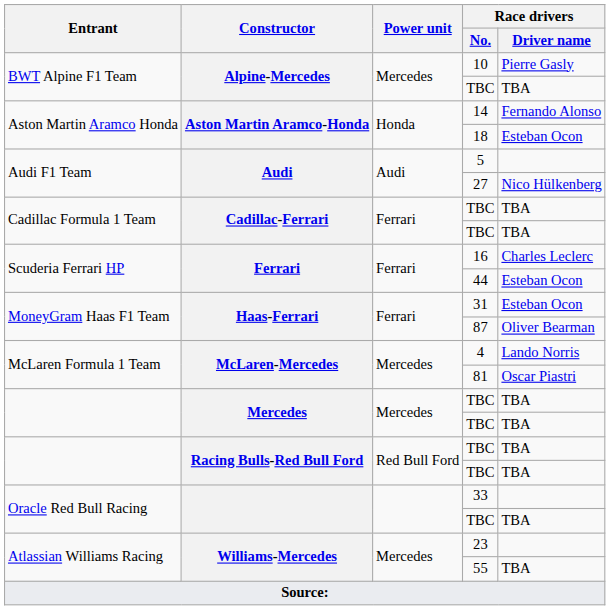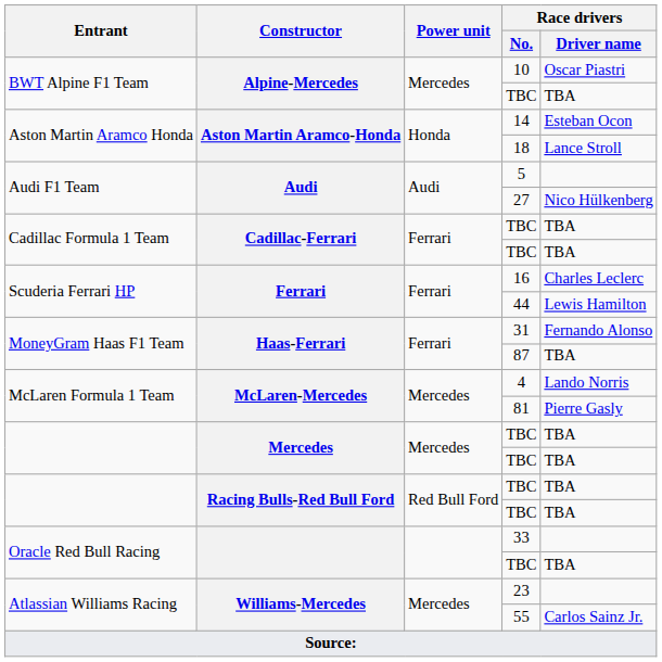 <table class="wikitable sortable" style="font-size:85%">
 <tr>
 <th scope="col" rowspan="2">Entrant</th>
 <th scope="col" rowspan="2"><a href='#'>Constructor</a></th>
 <th scope="col" rowspan="2" nowrap><a href='#'>Power unit</a></th>
 <th colspan="2" scope="col" class="unsortable">Race drivers</th>
 </tr>
 <tr>
 <th scope="col" class="unsortable"><a href='#'>No.</a></th>
 <th scope="col" class="unsortable"><a href='#'>Driver name</a></th>
 </tr>
 <tr>
 <td rowspan="2" data-sort-value="Alpine"><a href='#'>BWT</a> Alpine F1 Team</td>
 <th rowspan="2"><a href='#'>Alpine</a>-<a href='#'>Mercedes</a></th>
 <td rowspan="2">Mercedes</td>
 <td style="text-align:center">10</td>
-<td><a href='#'>Pierre Gasly</a></td>
+<td><a href='#'>Oscar Piastri</a></td>
 </tr>
 <tr>
 <td style="text-align:center">TBC</td>
 <td> TBA</td>
 </tr>
 <tr>
 <td rowspan="2" data-sort-value="Aston Martin">Aston Martin <a href='#'>Aramco</a> Honda</td>
 <th rowspan="2"><a href='#'>Aston Martin Aramco</a>-<a href='#'>Honda</a></th>
 <td rowspan="2">Honda</td>
 <td style="text-align:center">14</td>
-<td><a href='#'>Fernando Alonso</a></td>
+<td><a href='#'>Esteban Ocon</a></td>
 </tr>
 <tr>
 <td style="text-align:center">18</td>
-<td><a href='#'>Esteban Ocon</a></td>
+<td><a href='#'>Lance Stroll</a></td>
 </tr>
 <tr>
 <td rowspan="2" data-sort-value="Audi">Audi F1 Team</td>
 <th rowspan="2"><a href='#'>Audi</a></th>
 <td rowspan="2">Audi</td>
 <td style="text-align:center">5</td>
 <td></td>
 </tr>
 <tr>
 <td style="text-align:center">27</td>
 <td><a href='#'>Nico Hülkenberg</a></td>
 </tr>
 <tr>
 <td rowspan="2" data-sort-value="Cadillac">Cadillac Formula 1 Team</td>
 <th rowspan="2"><a href='#'>Cadillac</a>-<a href='#'>Ferrari</a></th>
 <td rowspan="2">Ferrari</td>
 <td style="text-align:center">TBC</td>
 <td> TBA</td>
 </tr>
 <tr>
 <td style="text-align:center">TBC</td>
 <td> TBA</td>
 </tr>
 <tr>
 <td rowspan=2 data-sort-value="Ferrari">Scuderia Ferrari <a href='#'>HP</a></td>
 <th rowspan="2"><a href='#'>Ferrari</a></th>
 <td rowspan="2">Ferrari</td>
 <td style="text-align:center">16</td>
 <td><a href='#'>Charles Leclerc</a></td>
 </tr>
 <tr>
 <td style="text-align:center">44</td>
-<td><a href='#'>Esteban Ocon</a></td>
+<td><a href='#'>Lewis Hamilton</a></td>
 </tr>
 <tr>
 <td rowspan="2" data-sort-value="Haas"><a href='#'>MoneyGram</a> Haas F1 Team</td>
 <th rowspan="2"><a href='#'>Haas</a>-<a href='#'>Ferrari</a></th>
 <td rowspan="2">Ferrari</td>
 <td style="text-align:center">31</td>
-<td><a href='#'>Esteban Ocon</a></td>
+<td><a href='#'>Fernando Alonso</a></td>
 </tr>
 <tr>
 <td style="text-align:center">87</td>
-<td><a href='#'>Oliver Bearman</a></td>
+<td> TBA</td>
 </tr>
 <tr>
 <td rowspan="2" data-sort-value="McLaren">McLaren Formula 1 Team</td>
 <th rowspan="2" scope="row" nowrap><a href='#'>McLaren</a>-<a href='#'>Mercedes</a></th>
 <td rowspan="2">Mercedes</td>
 <td style="text-align:center">4</td>
 <td><a href='#'>Lando Norris</a></td>
 </tr>
 <tr>
 <td style="text-align:center">81</td>
-<td><a href='#'>Oscar Piastri</a></td>
+<td><a href='#'>Pierre Gasly</a></td>
 </tr>
 <tr>
 <td rowspan=2 data-sort-value="Mercedes"></td>
 <th rowspan="2"><a href='#'>Mercedes</a></th>
 <td rowspan="2">Mercedes</td>
 <td style="text-align:center">TBC</td>
 <td> TBA</td>
 </tr>
 <tr>
 <td style="text-align:center">TBC</td>
 <td> TBA</td>
 </tr>
 <tr>
 <td rowspan="2" data-sort-value="Racing Bulls"></td>
 <th rowspan=2><a href='#'>Racing Bulls</a>-<a href='#'>Red Bull Ford</a></th>
 <td rowspan="2">Red Bull Ford</td>
 <td style="text-align:center">TBC</td>
 <td> TBA</td>
 </tr>
 <tr>
 <td style="text-align:center">TBC</td>
 <td> TBA</td>
 </tr>
 <tr>
 <td rowspan="2" data-sort-value="Red Bull Racing"><a href='#'>Oracle</a> Red Bull Racing</td>
 <th rowspan="2"></th>
 <td rowspan="2"></td>
 <td style="text-align:center">33</td>
 <td></td>
 </tr>
 <tr>
 <td style="text-align:center">TBC</td>
 <td> TBA</td>
 </tr>
 <tr>
 <td rowspan="2" data-sort-value="Williams"><a href='#'>Atlassian</a> Williams Racing</td>
 <th rowspan="2"><a href='#'>Williams</a>-<a href='#'>Mercedes</a></th>
 <td rowspan="2">Mercedes</td>
 <td style="text-align:center">23</td>
 <td></td>
 </tr>
 <tr>
 <td style="text-align:center">55</td>
-<td> TBA</td>
+<td> <a href='#'>Carlos Sainz Jr.</a></td>
 </tr>
 <tr>
 <td colspan="5" style="background-color:#EAECF0;text-align:center"><strong>Source:</strong></td>
 </tr>
 </table>
